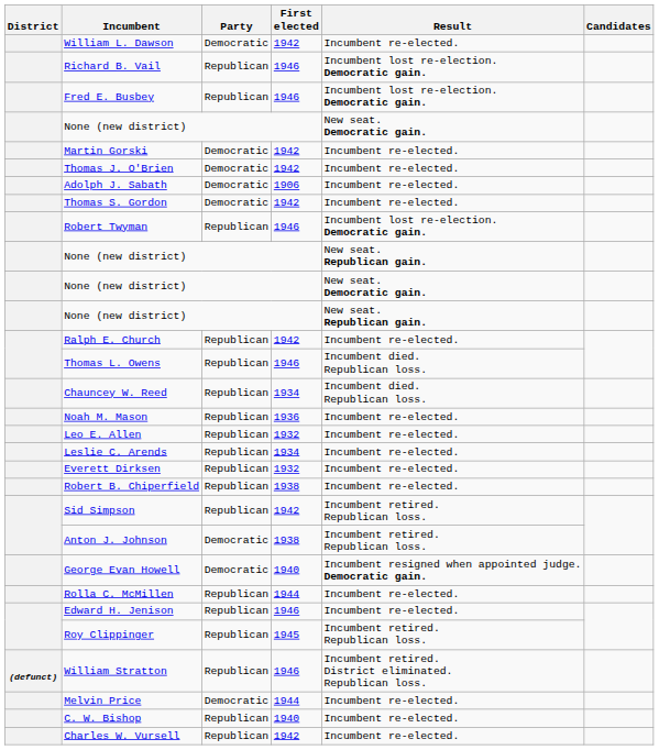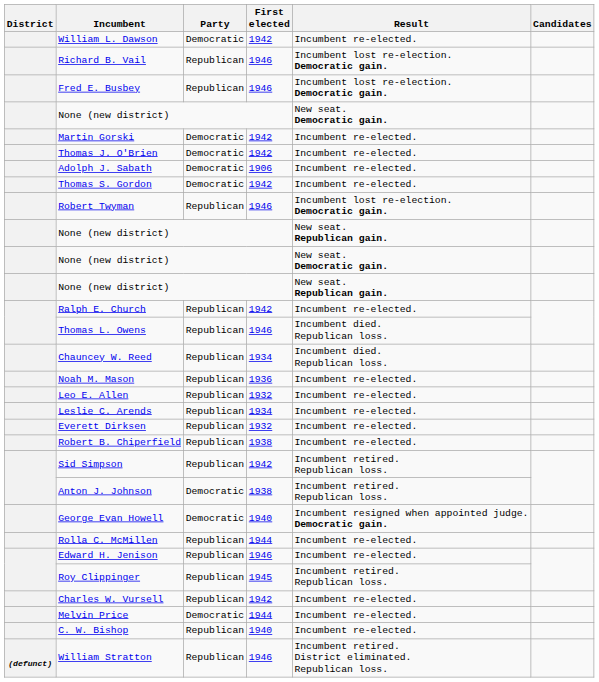 <table class=wikitable>
 <tr valign=bottom>
 <th>District</th>
 <th>Incumbent</th>
 <th>Party</th>
 <th>First<br>elected</th>
 <th>Result</th>
 <th>Candidates</th>
 </tr>
 <tr>
 <th></th>
 <td><a href='#'>William L. Dawson</a></td>
 <td>Democratic</td>
 <td><a href='#'>1942</a></td>
 <td>Incumbent re-elected.</td>
 <td nowrap></td>
 </tr>
 <tr>
 <th></th>
 <td><a href='#'>Richard B. Vail</a></td>
 <td>Republican</td>
 <td><a href='#'>1946</a></td>
 <td>Incumbent lost re-election.<br><strong>Democratic gain.</strong></td>
 <td nowrap></td>
 </tr>
 <tr>
 <th></th>
 <td><a href='#'>Fred E. Busbey</a></td>
 <td>Republican</td>
 <td><a href='#'>1946</a></td>
 <td>Incumbent lost re-election.<br><strong>Democratic gain.</strong></td>
 <td nowrap></td>
 </tr>
 <tr>
 <th></th>
 <td colspan=3>None (new district)</td>
 <td>New seat.<br><strong>Democratic gain.</strong></td>
 <td nowrap></td>
 </tr>
 <tr>
 <th></th>
 <td><a href='#'>Martin Gorski</a><br></td>
 <td>Democratic</td>
 <td><a href='#'>1942</a></td>
 <td>Incumbent re-elected.</td>
 <td nowrap></td>
 </tr>
 <tr>
 <th></th>
 <td><a href='#'>Thomas J. O'Brien</a></td>
 <td>Democratic</td>
 <td><a href='#'>1942</a></td>
 <td>Incumbent re-elected.</td>
 <td nowrap></td>
 </tr>
 <tr>
 <th></th>
 <td><a href='#'>Adolph J. Sabath</a><br></td>
 <td>Democratic</td>
 <td><a href='#'>1906</a></td>
 <td>Incumbent re-elected.</td>
 <td nowrap></td>
 </tr>
 <tr>
 <th></th>
 <td><a href='#'>Thomas S. Gordon</a></td>
 <td>Democratic</td>
 <td><a href='#'>1942</a></td>
 <td>Incumbent re-elected.</td>
 <td nowrap></td>
 </tr>
 <tr>
 <th></th>
 <td><a href='#'>Robert Twyman</a></td>
 <td>Republican</td>
 <td><a href='#'>1946</a></td>
 <td>Incumbent lost re-election.<br><strong>Democratic gain.</strong></td>
 <td nowrap></td>
 </tr>
 <tr>
 <th></th>
 <td colspan=3>None (new district)</td>
 <td>New seat.<br><strong>Republican gain.</strong></td>
 <td nowrap></td>
 </tr>
 <tr>
 <th></th>
 <td colspan=3>None (new district)</td>
 <td>New seat.<br><strong>Democratic gain.</strong></td>
 <td nowrap></td>
 </tr>
 <tr>
 <th></th>
 <td colspan=3>None (new district)</td>
 <td>New seat.<br><strong>Republican gain.</strong></td>
 <td nowrap></td>
 </tr>
 <tr>
 <th rowspan=2></th>
 <td><a href='#'>Ralph E. Church</a><br></td>
 <td>Republican</td>
 <td><a href='#'>1942</a></td>
 <td>Incumbent re-elected.</td>
 <td rowspan=2 nowrap></td>
 </tr>
 <tr>
 <td><a href='#'>Thomas L. Owens</a><br></td>
 <td>Republican</td>
 <td><a href='#'>1946</a></td>
 <td>Incumbent died.<br>Republican loss.</td>
 </tr>
 <tr>
 <th></th>
 <td><a href='#'>Chauncey W. Reed</a><br></td>
 <td>Republican</td>
 <td><a href='#'>1934</a></td>
 <td>Incumbent died.<br>Republican loss.</td>
 <td nowrap></td>
 </tr>
 <tr>
 <th></th>
 <td><a href='#'>Noah M. Mason</a><br></td>
 <td>Republican</td>
 <td><a href='#'>1936</a></td>
 <td>Incumbent re-elected.</td>
 <td nowrap></td>
 </tr>
 <tr>
 <th></th>
 <td><a href='#'>Leo E. Allen</a><br></td>
 <td>Republican</td>
 <td><a href='#'>1932</a></td>
 <td>Incumbent re-elected.</td>
 <td nowrap></td>
 </tr>
 <tr>
 <th></th>
 <td><a href='#'>Leslie C. Arends</a></td>
 <td>Republican</td>
 <td><a href='#'>1934</a></td>
 <td>Incumbent re-elected.</td>
 <td nowrap></td>
 </tr>
 <tr>
 <th></th>
 <td><a href='#'>Everett Dirksen</a><br></td>
 <td>Republican</td>
 <td><a href='#'>1932</a></td>
 <td>Incumbent re-elected.</td>
 <td nowrap></td>
 </tr>
 <tr>
 <th></th>
 <td><a href='#'>Robert B. Chiperfield</a><br></td>
 <td>Republican</td>
 <td><a href='#'>1938</a></td>
 <td>Incumbent re-elected.</td>
 <td nowrap></td>
 </tr>
 <tr>
 <th rowspan=2></th>
 <td><a href='#'>Sid Simpson</a></td>
 <td>Republican</td>
 <td><a href='#'>1942</a></td>
 <td>Incumbent retired.<br>Republican loss.</td>
 <td rowspan=2 nowrap></td>
 </tr>
 <tr>
 <td><a href='#'>Anton J. Johnson</a><br></td>
 <td>Democratic</td>
 <td><a href='#'>1938</a></td>
 <td>Incumbent retired.<br>Republican loss.</td>
 </tr>
 <tr>
 <th></th>
 <td><a href='#'>George Evan Howell</a></td>
 <td>Democratic</td>
 <td><a href='#'>1940</a></td>
 <td>Incumbent resigned when appointed judge.<br><strong>Democratic gain.</strong></td>
 <td nowrap></td>
 </tr>
 <tr>
 <th></th>
 <td><a href='#'>Rolla C. McMillen</a><br></td>
 <td>Republican</td>
 <td><a href='#'>1944</a></td>
 <td>Incumbent re-elected.</td>
 <td nowrap></td>
 </tr>
 <tr>
 <th rowspan=2></th>
 <td><a href='#'>Edward H. Jenison</a><br></td>
 <td>Republican</td>
 <td><a href='#'>1946</a></td>
 <td>Incumbent re-elected.</td>
 <td rowspan=2 nowrap></td>
 </tr>
 <tr>
 <td><a href='#'>Roy Clippinger</a><br></td>
 <td>Republican</td>
 <td><a href='#'>1945</a></td>
 <td>Incumbent retired.<br>Republican loss.</td>
 </tr>
 <tr>
-<th><br><small><em>(defunct)</em></small></th>
-<td><a href='#'>William Stratton</a></td>
+<th></th>
+<td><a href='#'>Charles W. Vursell</a><br></td>
 <td>Republican</td>
-<td><a href='#'>1946</a></td>
-<td>Incumbent retired.<br>District eliminated.<br>Republican loss.</td>
-<td></td>
+<td><a href='#'>1942</a></td>
+<td>Incumbent re-elected.</td>
+<td nowrap></td>
 </tr>
 <tr>
 <th></th>
 <td><a href='#'>Melvin Price</a><br></td>
 <td>Democratic</td>
 <td><a href='#'>1944</a></td>
 <td>Incumbent re-elected.</td>
 <td nowrap></td>
 </tr>
 <tr>
 <th></th>
 <td><a href='#'>C. W. Bishop</a><br></td>
 <td>Republican</td>
 <td><a href='#'>1940</a></td>
 <td>Incumbent re-elected.</td>
 <td nowrap></td>
 </tr>
 <tr>
-<th></th>
-<td><a href='#'>Charles W. Vursell</a><br></td>
+<th><br><small><em>(defunct)</em></small></th>
+<td><a href='#'>William Stratton</a></td>
 <td>Republican</td>
-<td><a href='#'>1942</a></td>
-<td>Incumbent re-elected.</td>
-<td nowrap></td>
+<td><a href='#'>1946</a></td>
+<td>Incumbent retired.<br>District eliminated.<br>Republican loss.</td>
+<td></td>
 </tr>
 </table>
